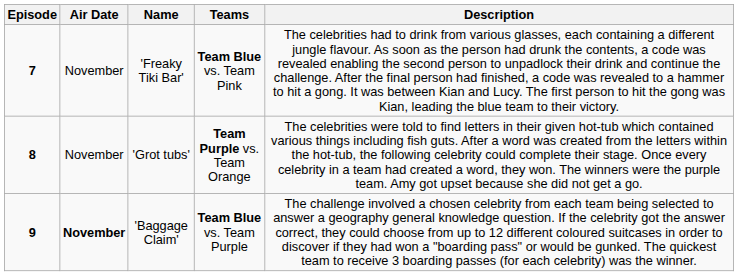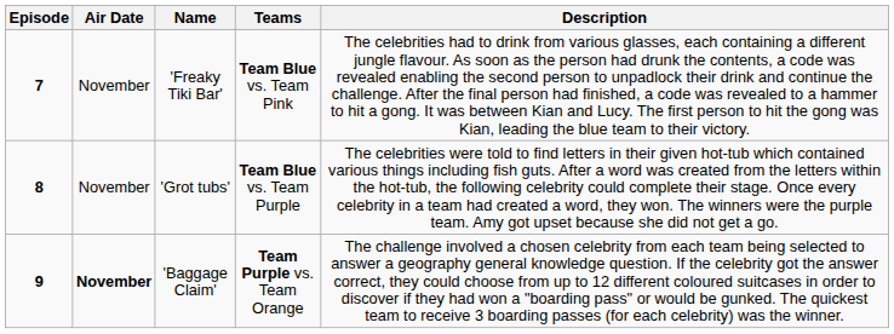 <table class="wikitable" style="text-align:center; font-size:95%">
 <tr>
 <th>Episode</th>
 <th>Air Date</th>
 <th>Name</th>
 <th>Teams</th>
 <th>Description</th>
 </tr>
 <tr>
 <td><strong>7</strong></td>
 <td>November</td>
 <td>'Freaky Tiki Bar'</td>
 <td><strong>Team Blue</strong> vs. Team Pink</td>
 <td>The celebrities had to drink from various glasses, each containing a different jungle flavour. As soon as the person had drunk the contents, a code was revealed enabling the second person to unpadlock their drink and continue the challenge. After the final person had finished, a code was revealed to a hammer to hit a gong. It was between Kian and Lucy. The first person to hit the gong was Kian, leading the blue team to their victory.</td>
 </tr>
 <tr>
 <td><strong>8</strong></td>
 <td>November</td>
 <td>'Grot tubs'</td>
-<td><strong>Team Purple</strong> vs. Team Orange</td>
+<td><strong>Team Blue</strong> vs. Team Purple</td>
 <td>The celebrities were told to find letters in their given hot-tub which contained various things including fish guts. After a word was created from the letters within the hot-tub, the following celebrity could complete their stage. Once every celebrity in a team had created a word, they won. The winners were the purple team. Amy got upset because she did not get a go.</td>
 </tr>
 <tr>
 <td><strong>9</strong></td>
 <td><strong>November</strong></td>
 <td>'Baggage Claim'</td>
-<td><strong>Team Blue</strong> vs. Team Purple</td>
+<td><strong>Team Purple</strong> vs. Team Orange</td>
 <td>The challenge involved a chosen celebrity from each team being selected to answer a geography general knowledge question. If the celebrity got the answer correct, they could choose from up to 12 different coloured suitcases in order to discover if they had won a "boarding pass" or would be gunked. The quickest team to receive 3 boarding passes (for each celebrity) was the winner.</td>
 </tr>
 </table>
